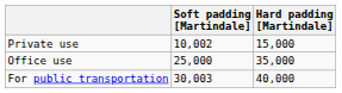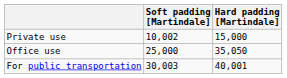 <table class="wikitable">
 <tr>
 <th></th>
 <th>Soft padding <br>[Martindale]</th>
 <th>Hard padding <br>[Martindale]</th>
 </tr>
 <tr>
 <td>Private use</td>
 <td>10,002</td>
 <td>15,000</td>
 </tr>
 <tr>
 <td>Office use</td>
 <td>25,000</td>
-<td>35,000</td>
+<td>35,050</td>
 </tr>
 <tr>
 <td>For <a href='#'>public transportation</a></td>
 <td>30,003</td>
-<td>40,000</td>
+<td>40,001</td>
 </tr>
 </table>
